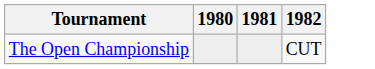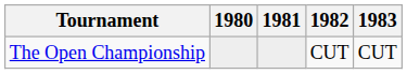 <table class="wikitable" style="font-size:95%;text-align:center;">
 <tr>
 <th>Tournament</th>
 <th>1980</th>
 <th>1981</th>
 <th>1982</th>
+<th>1983</th>
 </tr>
 <tr>
 <td align=left><a href='#'>The Open Championship</a></td>
 <td style="background:#eeeeee;"></td>
 <td style="background:#eeeeee;"></td>
 <td>CUT</td>
+<td>CUT</td>
 </tr>
 </table>
